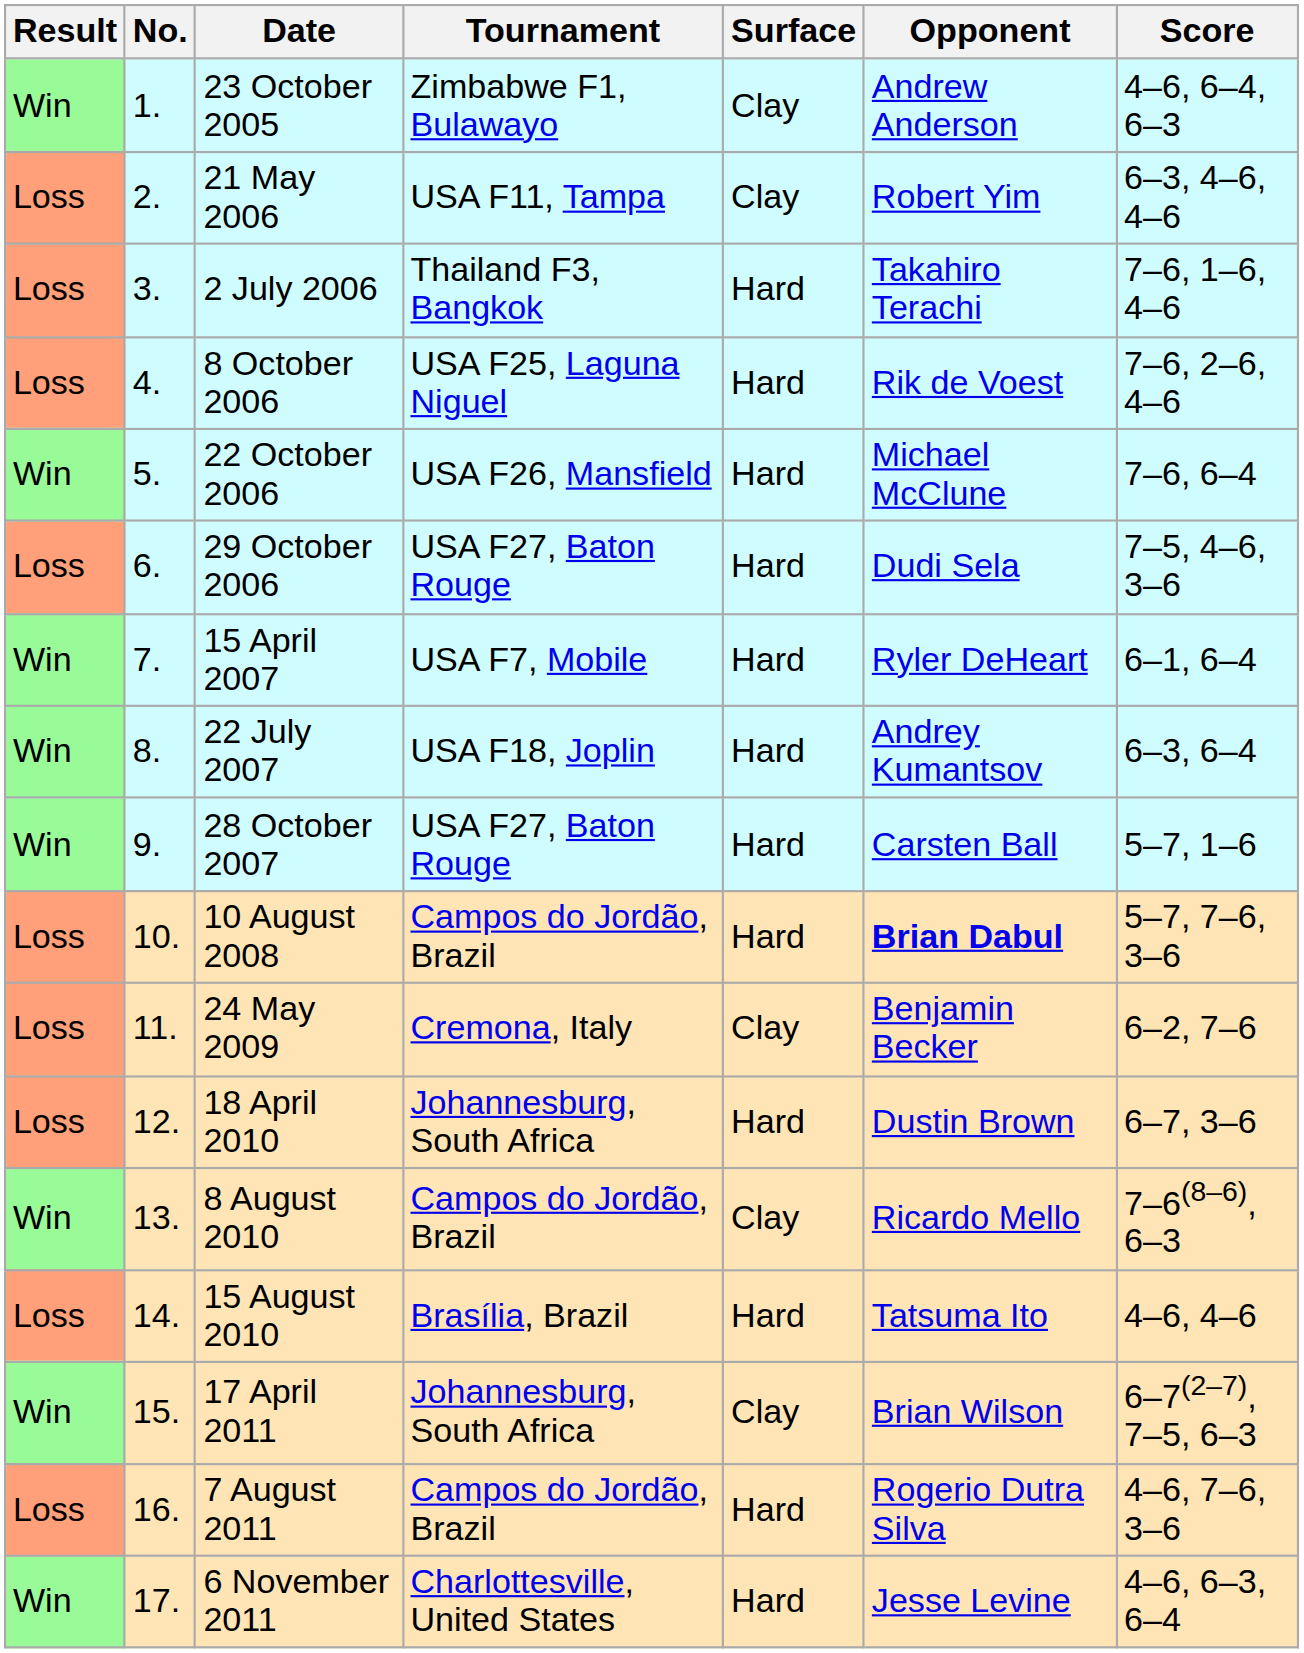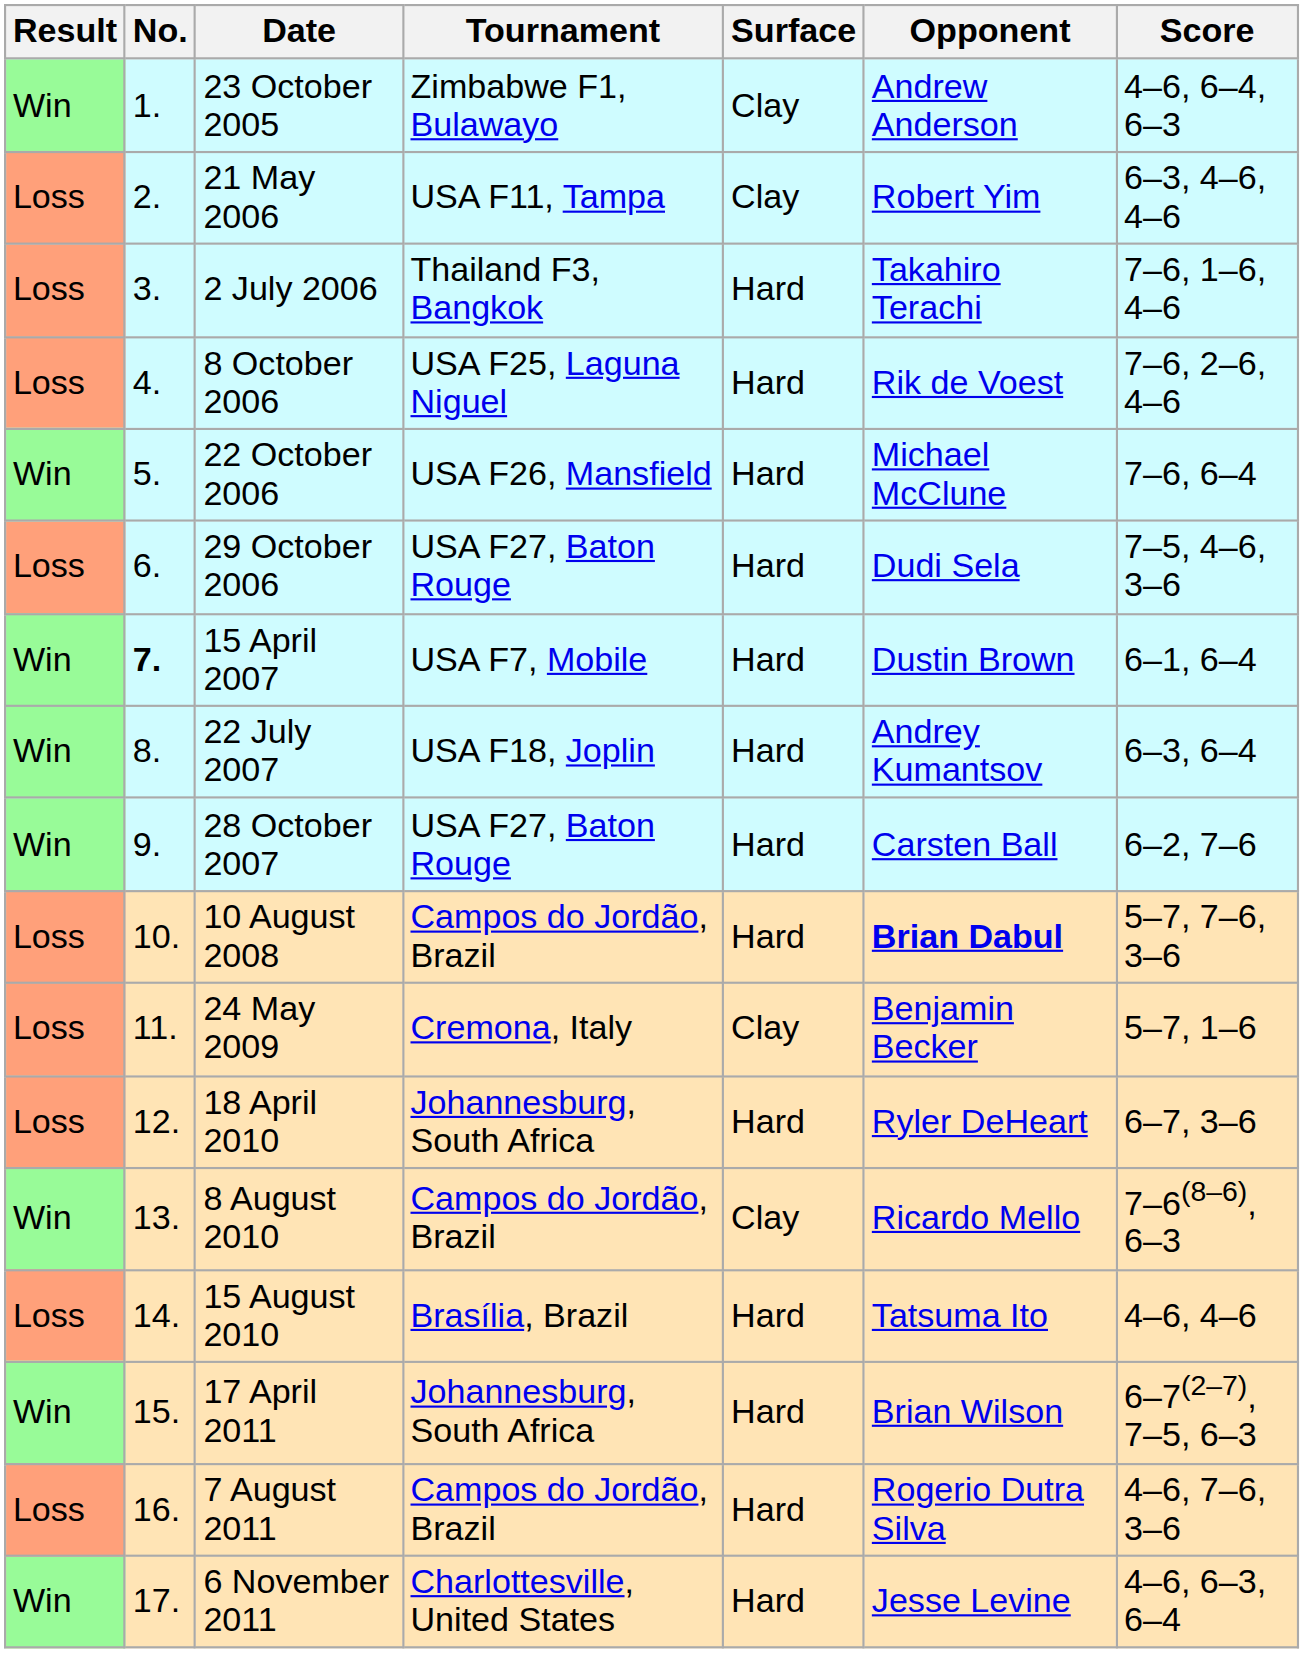 <table class="sortable wikitable">
 <tr>
 <th>Result</th>
 <th style="width:20px">No.</th>
 <th style="width:110px">Date</th>
 <th style="width:190px">Tournament</th>
 <th style="width:50px">Surface</th>
 <th style="width:150px">Opponent</th>
 <th style="width:120px" class="unsortable">Score</th>
 </tr>
 <tr bgcolor=cffcff>
 <td style="background:#98fb98;">Win</td>
 <td>1.</td>
 <td>23 October 2005</td>
 <td>Zimbabwe F1, <a href='#'>Bulawayo</a></td>
 <td>Clay</td>
 <td> <a href='#'>Andrew Anderson</a></td>
 <td>4–6, 6–4, 6–3</td>
 </tr>
 <tr bgcolor=cffcff>
 <td style="background:#ffa07a;">Loss</td>
 <td>2.</td>
 <td>21 May 2006</td>
 <td>USA F11, <a href='#'>Tampa</a></td>
 <td>Clay</td>
 <td> <a href='#'>Robert Yim</a></td>
 <td>6–3, 4–6, 4–6</td>
 </tr>
 <tr bgcolor=cffcff>
 <td style="background:#ffa07a;">Loss</td>
 <td>3.</td>
 <td>2 July 2006</td>
 <td>Thailand F3, <a href='#'>Bangkok</a></td>
 <td>Hard</td>
 <td> <a href='#'>Takahiro Terachi</a></td>
 <td>7–6, 1–6, 4–6</td>
 </tr>
 <tr bgcolor=cffcff>
 <td style="background:#ffa07a;">Loss</td>
 <td>4.</td>
 <td>8 October 2006</td>
 <td>USA F25, <a href='#'>Laguna Niguel</a></td>
 <td>Hard</td>
 <td> <a href='#'>Rik de Voest</a></td>
 <td>7–6, 2–6, 4–6</td>
 </tr>
 <tr bgcolor=cffcff>
 <td style="background:#98fb98;">Win</td>
 <td>5.</td>
 <td>22 October 2006</td>
 <td>USA F26, <a href='#'>Mansfield</a></td>
 <td>Hard</td>
 <td> <a href='#'>Michael McClune</a></td>
 <td>7–6, 6–4</td>
 </tr>
 <tr bgcolor=cffcff>
 <td style="background:#ffa07a;">Loss</td>
 <td>6.</td>
 <td>29 October 2006</td>
 <td>USA F27, <a href='#'>Baton Rouge</a></td>
 <td>Hard</td>
 <td> <a href='#'>Dudi Sela</a></td>
 <td>7–5, 4–6, 3–6</td>
 </tr>
 <tr bgcolor=cffcff>
 <td style="background:#98fb98;">Win</td>
-<td>7.</td>
+<td><strong>7.</strong></td>
 <td>15 April 2007</td>
 <td>USA F7, <a href='#'>Mobile</a></td>
 <td>Hard</td>
-<td> <a href='#'>Ryler DeHeart</a></td>
+<td> <a href='#'>Dustin Brown</a></td>
 <td>6–1, 6–4</td>
 </tr>
 <tr bgcolor=cffcff>
 <td style="background:#98fb98;">Win</td>
 <td>8.</td>
 <td>22 July 2007</td>
 <td>USA F18, <a href='#'>Joplin</a></td>
 <td>Hard</td>
 <td> <a href='#'>Andrey Kumantsov</a></td>
 <td>6–3, 6–4</td>
 </tr>
 <tr bgcolor=cffcff>
 <td style="background:#98fb98;">Win</td>
 <td>9.</td>
 <td>28 October 2007</td>
 <td>USA F27, <a href='#'>Baton Rouge</a></td>
 <td>Hard</td>
 <td> <a href='#'>Carsten Ball</a></td>
-<td>5–7, 1–6</td>
+<td>6–2, 7–6</td>
 </tr>
 <tr bgcolor=moccasin>
 <td style="background:#ffa07a;">Loss</td>
 <td>10.</td>
 <td>10 August 2008</td>
 <td><a href='#'>Campos do Jordão</a>, Brazil</td>
 <td>Hard</td>
 <td><strong> <a href='#'>Brian Dabul</a></strong></td>
 <td>5–7, 7–6, 3–6</td>
 </tr>
 <tr bgcolor=moccasin>
 <td style="background:#ffa07a;">Loss</td>
 <td>11.</td>
 <td>24 May 2009</td>
 <td><a href='#'>Cremona</a>, Italy</td>
 <td>Clay</td>
 <td> <a href='#'>Benjamin Becker</a></td>
-<td>6–2, 7–6</td>
+<td>5–7, 1–6</td>
 </tr>
 <tr bgcolor=moccasin>
 <td style="background:#ffa07a;">Loss</td>
 <td>12.</td>
 <td>18 April 2010</td>
 <td><a href='#'>Johannesburg</a>, South Africa</td>
 <td>Hard</td>
-<td> <a href='#'>Dustin Brown</a></td>
+<td> <a href='#'>Ryler DeHeart</a></td>
 <td>6–7, 3–6</td>
 </tr>
 <tr bgcolor=moccasin>
 <td style="background:#98fb98;">Win</td>
 <td>13.</td>
 <td>8 August 2010</td>
 <td><a href='#'>Campos do Jordão</a>, Brazil</td>
 <td>Clay</td>
 <td> <a href='#'>Ricardo Mello</a></td>
 <td>7–6<sup>(8–6)</sup>, 6–3</td>
 </tr>
 <tr bgcolor=moccasin>
 <td style="background:#ffa07a;">Loss</td>
 <td>14.</td>
 <td>15 August 2010</td>
 <td><a href='#'>Brasília</a>, Brazil</td>
 <td>Hard</td>
 <td> <a href='#'>Tatsuma Ito</a></td>
 <td>4–6, 4–6</td>
 </tr>
 <tr bgcolor=moccasin>
 <td style="background:#98fb98;">Win</td>
 <td>15.</td>
 <td>17 April 2011</td>
 <td><a href='#'>Johannesburg</a>, South Africa</td>
-<td>Clay</td>
+<td>Hard</td>
 <td> <a href='#'>Brian Wilson</a></td>
 <td>6–7<sup>(2–7)</sup>, 7–5, 6–3</td>
 </tr>
 <tr bgcolor=moccasin>
 <td style="background:#ffa07a;">Loss</td>
 <td>16.</td>
 <td>7 August 2011</td>
 <td><a href='#'>Campos do Jordão</a>, Brazil</td>
 <td>Hard</td>
 <td> <a href='#'>Rogerio Dutra Silva</a></td>
 <td>4–6, 7–6, 3–6</td>
 </tr>
 <tr bgcolor=moccasin>
 <td style="background:#98fb98;">Win</td>
 <td>17.</td>
 <td>6 November 2011</td>
 <td><a href='#'>Charlottesville</a>, United States</td>
 <td>Hard</td>
 <td> <a href='#'>Jesse Levine</a></td>
 <td>4–6, 6–3, 6–4</td>
 </tr>
 </table>
